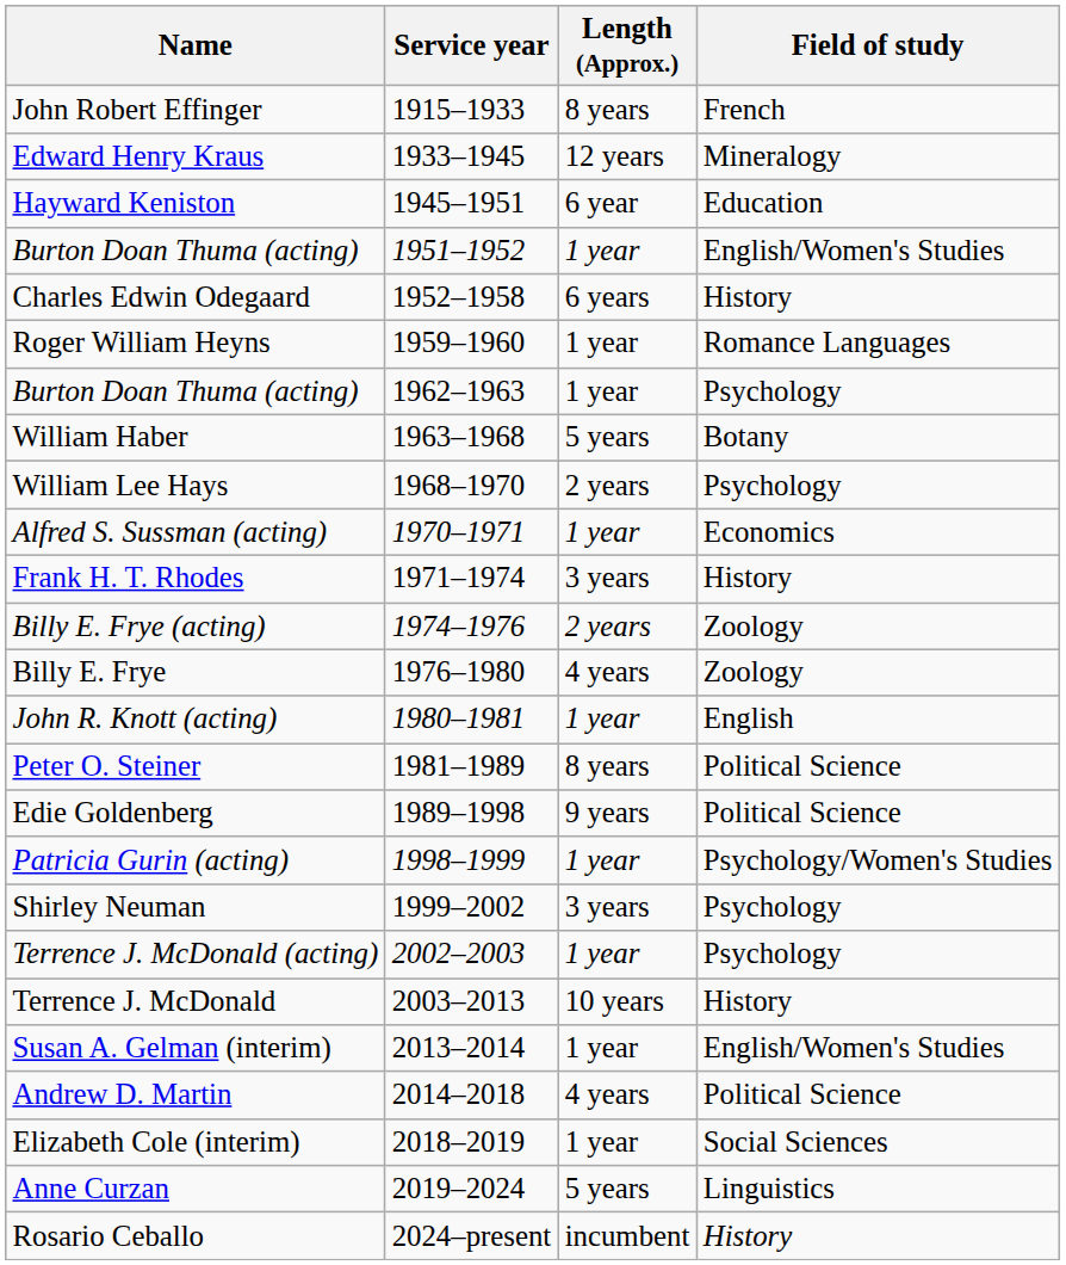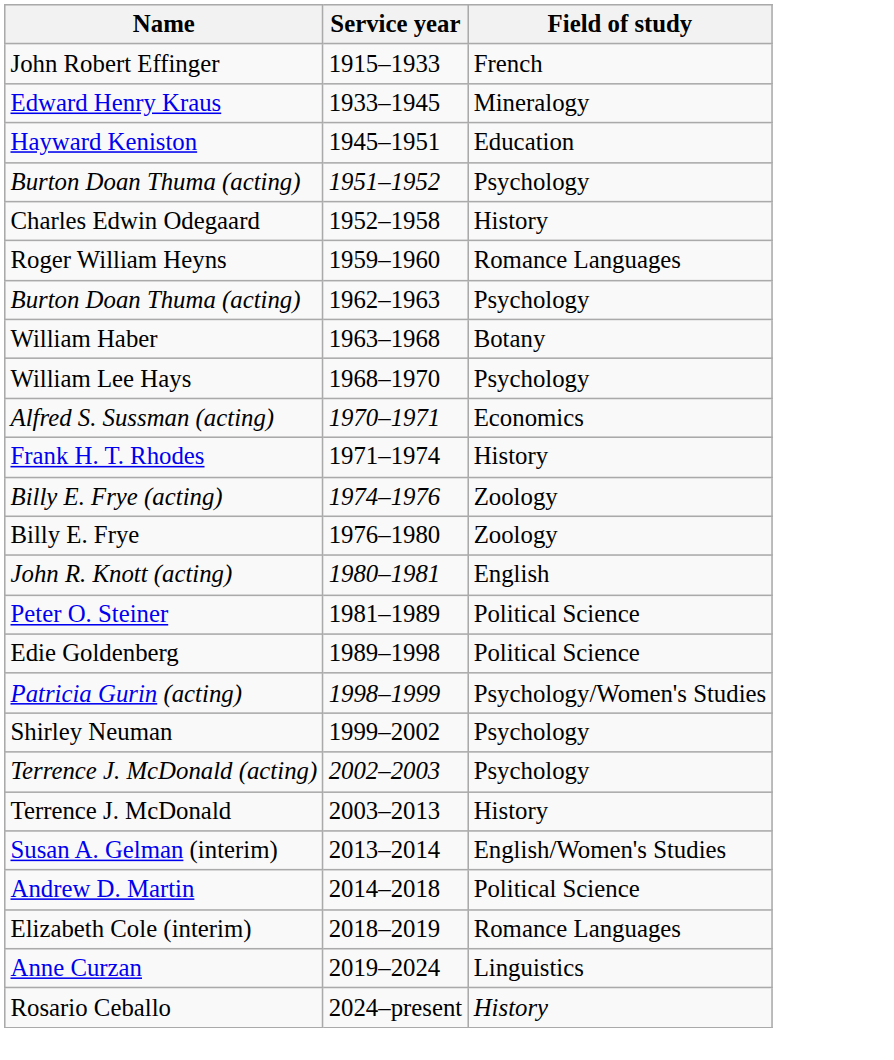 <table class="wikitable">
 <tr>
 <th>Name</th>
 <th>Service year</th>
-<th>Length<br><small>(Approx.)</small></th>
 <th>Field of study</th>
 </tr>
 <tr>
 <td>John Robert Effinger</td>
 <td>1915–1933</td>
-<td>8 years</td>
 <td>French</td>
 </tr>
 <tr>
 <td><a href='#'>Edward Henry Kraus</a></td>
 <td>1933–1945</td>
-<td>12 years</td>
 <td>Mineralogy</td>
 </tr>
 <tr>
 <td><a href='#'>Hayward Keniston</a></td>
 <td>1945–1951</td>
-<td>6 year</td>
 <td>Education</td>
 </tr>
 <tr>
 <td><em>Burton Doan Thuma (acting)</em></td>
 <td><em>1951–1952</em></td>
-<td><em>1 year</em></td>
-<td>English/Women's Studies</td>
+<td>Psychology<em></em></td>
 </tr>
 <tr>
 <td>Charles Edwin Odegaard</td>
 <td>1952–1958</td>
-<td>6 years</td>
 <td>History</td>
 </tr>
 <tr>
 <td>Roger William Heyns</td>
 <td>1959–1960</td>
-<td>1 year</td>
 <td>Romance Languages</td>
 </tr>
 <tr>
 <td><em>Burton Doan Thuma (acting)</em></td>
 <td>1962–1963</td>
-<td>1 year</td>
 <td>Psychology</td>
 </tr>
 <tr>
 <td>William Haber</td>
 <td>1963–1968</td>
-<td>5 years</td>
 <td>Botany<em></em></td>
 </tr>
 <tr>
 <td>William Lee Hays</td>
 <td>1968–1970</td>
-<td>2 years</td>
 <td>Psychology</td>
 </tr>
 <tr>
 <td><em>Alfred S. Sussman (acting)</em></td>
 <td><em>1970–1971</em></td>
-<td><em>1 year</em></td>
 <td>Economics</td>
 </tr>
 <tr>
 <td><a href='#'>Frank H. T. Rhodes</a></td>
 <td>1971–1974</td>
-<td>3 years</td>
 <td>History</td>
 </tr>
 <tr>
 <td><em>Billy E. Frye (acting)</em></td>
 <td><em>1974–1976</em></td>
-<td><em>2 years</em></td>
 <td>Zoology<em></em></td>
 </tr>
 <tr>
 <td>Billy E. Frye</td>
 <td>1976–1980</td>
-<td>4 years</td>
 <td>Zoology</td>
 </tr>
 <tr>
 <td><em>John R. Knott (acting)</em></td>
 <td><em>1980–1981</em></td>
-<td><em>1 year</em></td>
 <td>English<em></em></td>
 </tr>
 <tr>
 <td><a href='#'>Peter O. Steiner</a></td>
 <td>1981–1989</td>
-<td>8 years</td>
 <td>Political Science</td>
 </tr>
 <tr>
 <td>Edie Goldenberg</td>
 <td>1989–1998</td>
-<td>9 years</td>
 <td>Political Science</td>
 </tr>
 <tr>
 <td><em><a href='#'>Patricia Gurin</a> (acting)</em></td>
 <td><em>1998–1999</em></td>
-<td><em>1 year</em></td>
 <td>Psychology/Women's Studies<em></em></td>
 </tr>
 <tr>
 <td>Shirley Neuman</td>
 <td>1999–2002</td>
-<td>3 years</td>
 <td>Psychology</td>
 </tr>
 <tr>
 <td><em>Terrence J. McDonald (acting)</em></td>
 <td><em>2002–2003</em></td>
-<td><em>1 year</em></td>
 <td>Psychology<em></em></td>
 </tr>
 <tr>
 <td>Terrence J. McDonald</td>
 <td>2003–2013</td>
-<td>10 years</td>
 <td>History</td>
 </tr>
 <tr>
 <td><a href='#'>Susan A. Gelman</a> (interim)</td>
 <td>2013–2014</td>
-<td>1 year</td>
 <td>English/Women's Studies</td>
 </tr>
 <tr>
 <td><a href='#'>Andrew D. Martin</a></td>
 <td>2014–2018</td>
-<td>4 years</td>
 <td>Political Science</td>
 </tr>
 <tr>
 <td>Elizabeth Cole (interim)</td>
 <td>2018–2019</td>
-<td>1 year</td>
-<td>Social Sciences</td>
+<td>Romance Languages</td>
 </tr>
 <tr>
 <td><a href='#'>Anne Curzan</a></td>
 <td>2019–2024</td>
-<td>5 years</td>
 <td>Linguistics</td>
 </tr>
 <tr>
 <td>Rosario Ceballo</td>
 <td>2024–present</td>
-<td>incumbent</td>
 <td><em>History</em></td>
 </tr>
 </table>
